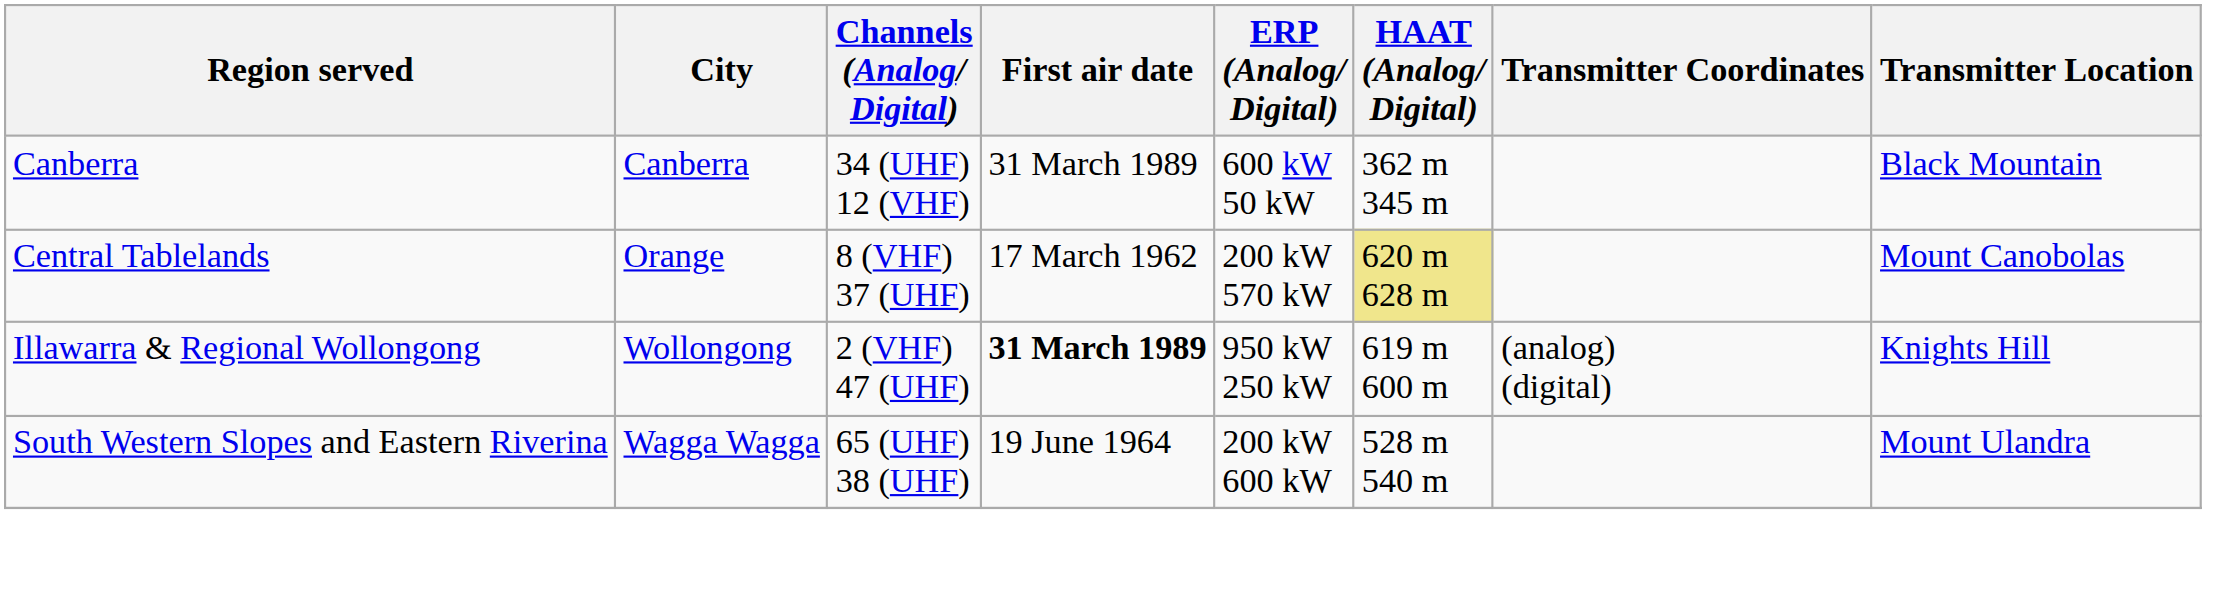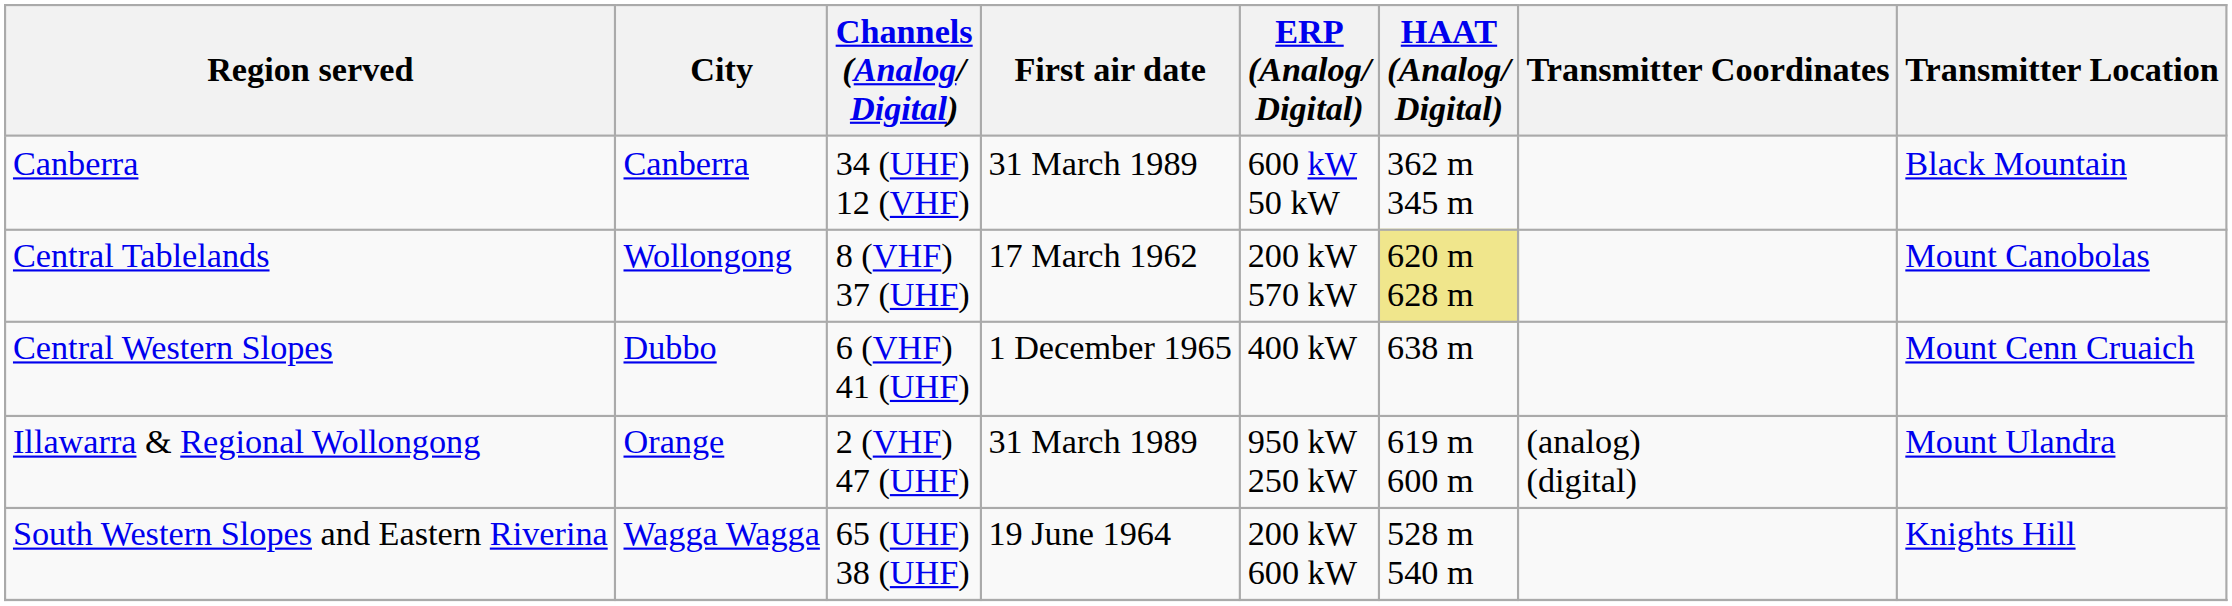 <table class="wikitable">
 <tr>
 <th>Region served</th>
 <th>City</th>
 <th><a href='#'>Channels</a><br><em>(<a href='#'>Analog</a>/<br><a href='#'>Digital</a>)</em></th>
 <th>First air date</th>
 <th><a href='#'>ERP</a><br><em>(Analog/<br>Digital)</em></th>
 <th><a href='#'>HAAT</a><br><em>(Analog/<br>Digital)</em></th>
 <th>Transmitter Coordinates</th>
 <th>Transmitter Location</th>
 </tr>
 <tr style="vertical-align: top; text-align: left;">
 <td><a href='#'>Canberra</a></td>
 <td><a href='#'>Canberra</a></td>
 <td>34 (<a href='#'>UHF</a>)<br>12 (<a href='#'>VHF</a>)</td>
 <td>31 March 1989</td>
 <td>600 <a href='#'>kW</a><br>50 kW</td>
 <td>362 m<br>345 m</td>
 <td></td>
 <td><a href='#'>Black Mountain</a></td>
 </tr>
 <tr style="vertical-align: top; text-align: left;">
 <td><a href='#'>Central Tablelands</a></td>
-<td><a href='#'>Orange</a></td>
+<td><a href='#'>Wollongong</a></td>
 <td>8 (<a href='#'>VHF</a>)<br>37 (<a href='#'>UHF</a>)</td>
 <td>17 March 1962</td>
 <td>200 kW<br>570 kW</td>
 <td style="background: khaki;">620 m<br>628 m</td>
 <td></td>
 <td><a href='#'>Mount Canobolas</a></td>
 </tr>
 <tr style="vertical-align: top; text-align: left;">
+<td><a href='#'>Central Western Slopes</a></td>
+<td><a href='#'>Dubbo</a></td>
+<td>6 (<a href='#'>VHF</a>)<br>41 (<a href='#'>UHF</a>)</td>
+<td>1 December 1965</td>
+<td>400 kW</td>
+<td>638 m</td>
+<td></td>
+<td><a href='#'>Mount Cenn Cruaich</a></td>
+</tr>
+<tr style="vertical-align: top; text-align: left;">
 <td><a href='#'>Illawarra</a> & <a href='#'>Regional Wollongong</a></td>
-<td><a href='#'>Wollongong</a></td>
+<td><a href='#'>Orange</a></td>
 <td>2 (<a href='#'>VHF</a>)<br>47 (<a href='#'>UHF</a>)</td>
-<td><strong>31 March 1989</strong></td>
+<td>31 March 1989</td>
 <td>950 kW<br>250 kW</td>
 <td>619 m<br>600 m</td>
 <td> (analog)<br> (digital)</td>
-<td><a href='#'>Knights Hill</a></td>
+<td><a href='#'>Mount Ulandra</a></td>
 </tr>
 <tr style="vertical-align: top; text-align: left;">
 <td><a href='#'>South Western Slopes</a> and Eastern <a href='#'>Riverina</a></td>
 <td><a href='#'>Wagga Wagga</a></td>
 <td>65 (<a href='#'>UHF</a>)<br>38 (<a href='#'>UHF</a>)</td>
 <td>19 June 1964</td>
 <td>200 kW<br>600 kW</td>
 <td>528 m<br>540 m</td>
 <td></td>
-<td><a href='#'>Mount Ulandra</a></td>
+<td><a href='#'>Knights Hill</a></td>
 </tr>
 <tr style="vertical-align: top; text-align: left;">
 </tr>
 </table>
